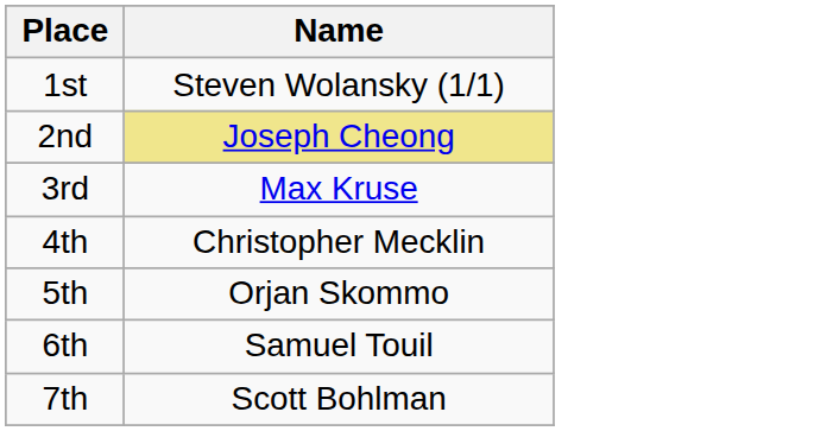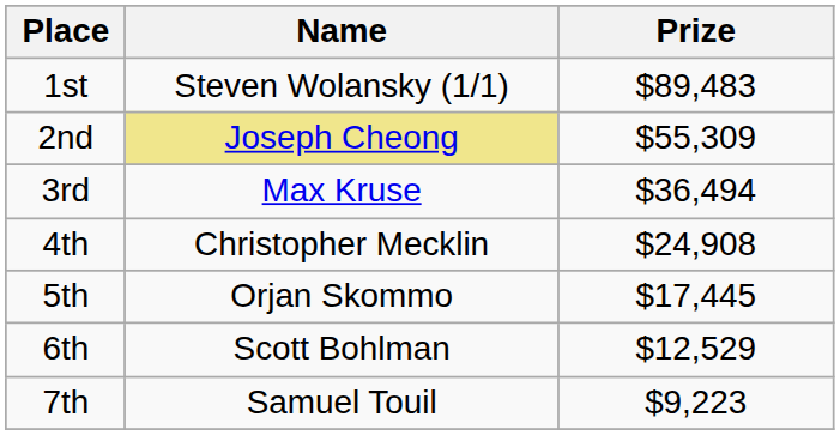 <table class="wikitable">
 <tr>
 <th width="50">Place</th>
 <th width="200">Name</th>
+<th width="125">Prize</th>
 </tr>
 <tr>
 <td align = "center">1st</td>
 <td align = "center">Steven Wolansky (1/1)</td>
+<td align = "center">$89,483</td>
 </tr>
 <tr>
 <td align = "center">2nd</td>
 <td align = "center" style="background: khaki;"><a href='#'>Joseph Cheong</a></td>
+<td align = "center">$55,309</td>
 </tr>
 <tr>
 <td align = "center">3rd</td>
 <td align = "center"><a href='#'>Max Kruse</a></td>
+<td align = "center">$36,494</td>
 </tr>
 <tr>
 <td align = "center">4th</td>
 <td align = "center">Christopher Mecklin</td>
+<td align = "center">$24,908</td>
 </tr>
 <tr>
 <td align = "center">5th</td>
 <td align = "center">Orjan Skommo</td>
+<td align = "center">$17,445</td>
 </tr>
 <tr>
 <td align = "center">6th</td>
-<td align = "center">Samuel Touil</td>
+<td align = "center">Scott Bohlman</td>
+<td align = "center">$12,529</td>
 </tr>
 <tr>
 <td align = "center">7th</td>
-<td align = "center">Scott Bohlman</td>
+<td align = "center">Samuel Touil</td>
+<td align = "center">$9,223</td>
 </tr>
 </table>
